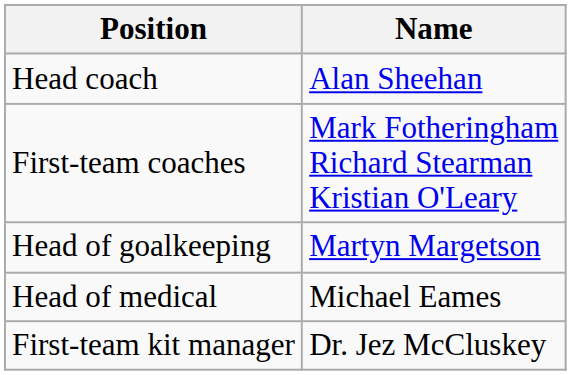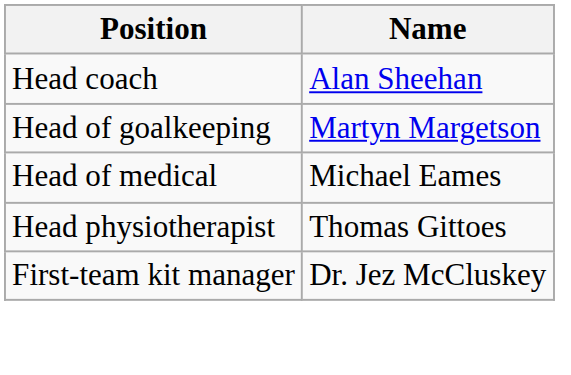 <table class="wikitable">
 <tr>
 <th>Position</th>
 <th>Name</th>
 </tr>
 <tr>
 <td>Head coach</td>
 <td><a href='#'>Alan Sheehan</a></td>
 </tr>
 <tr>
-<td>First-team coaches</td>
-<td><a href='#'>Mark Fotheringham</a><br><a href='#'>Richard Stearman</a> <br> <a href='#'>Kristian O'Leary</a></td>
-</tr>
-<tr>
 <td>Head of goalkeeping</td>
 <td><a href='#'>Martyn Margetson</a></td>
 </tr>
 <tr>
 <td>Head of medical</td>
 <td>Michael Eames</td>
 </tr>
 <tr>
+<td>Head physiotherapist</td>
+<td>Thomas Gittoes</td>
+</tr>
+<tr>
 <td>First-team kit manager</td>
 <td>Dr. Jez McCluskey</td>
 </tr>
 </table>
